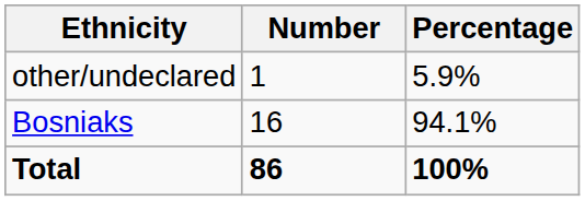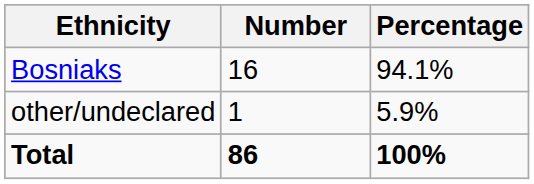 <table class="wikitable">
 <tr>
 <th width="100px">Ethnicity</th>
 <th width="80px">Number</th>
 <th width="80px">Percentage</th>
 </tr>
 <tr>
+<td><a href='#'>Bosniaks</a></td>
+<td>16</td>
+<td>94.1%</td>
+</tr>
+<tr>
 <td>other/undeclared</td>
 <td>1</td>
 <td>5.9%</td>
-</tr>
-<tr>
-<td><a href='#'>Bosniaks</a></td>
-<td>16</td>
-<td>94.1%</td>
 </tr>
 <tr>
 <td><strong>Total</strong></td>
 <td><strong>86</strong></td>
 <td><strong>100%</strong></td>
 </tr>
 </table>
